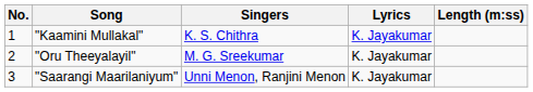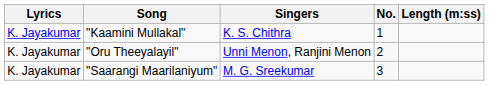 <table class="wikitable" style="font-size:95%;">
 <tr>
-<th>No.</th>
+<th>Lyrics</th>
 <th>Song</th>
 <th>Singers</th>
-<th>Lyrics</th>
+<th>No.</th>
 <th>Length (m:ss)</th>
 </tr>
 <tr>
-<td>1</td>
+<td><a href='#'>K. Jayakumar</a></td>
 <td>"Kaamini Mullakal"</td>
 <td><a href='#'>K. S. Chithra</a></td>
-<td><a href='#'>K. Jayakumar</a></td>
+<td>1</td>
 <td></td>
 </tr>
 <tr>
+<td>K. Jayakumar</td>
+<td>"Oru Theeyalayil"</td>
+<td><a href='#'>Unni Menon</a>, Ranjini Menon</td>
 <td>2</td>
-<td>"Oru Theeyalayil"</td>
-<td><a href='#'>M. G. Sreekumar</a></td>
-<td>K. Jayakumar</td>
 <td></td>
 </tr>
 <tr>
+<td>K. Jayakumar</td>
+<td>"Saarangi Maarilaniyum"</td>
+<td><a href='#'>M. G. Sreekumar</a></td>
 <td>3</td>
-<td>"Saarangi Maarilaniyum"</td>
-<td><a href='#'>Unni Menon</a>, Ranjini Menon</td>
-<td>K. Jayakumar</td>
 <td></td>
 </tr>
 </table>
